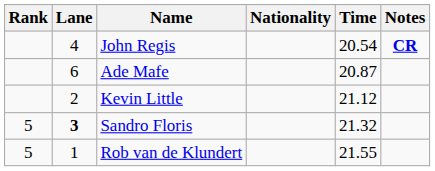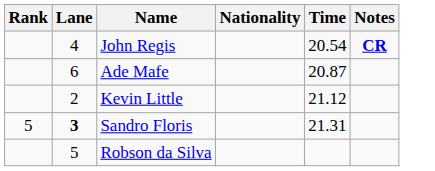 <table class="wikitable sortable" style="text-align:center">
 <tr>
 <th>Rank</th>
 <th>Lane</th>
 <th>Name</th>
 <th>Nationality</th>
 <th>Time</th>
 <th>Notes</th>
 </tr>
 <tr>
 <td></td>
 <td>4</td>
 <td align="left"><a href='#'>John Regis</a></td>
 <td align=left></td>
 <td>20.54</td>
 <td><strong><a href='#'>CR</a></strong></td>
 </tr>
 <tr>
 <td></td>
 <td>6</td>
 <td align="left"><a href='#'>Ade Mafe</a></td>
 <td align=left></td>
 <td>20.87</td>
 <td></td>
 </tr>
 <tr>
 <td></td>
 <td>2</td>
 <td align="left"><a href='#'>Kevin Little</a></td>
 <td align=left></td>
 <td>21.12</td>
 <td></td>
 </tr>
 <tr>
 <td>5</td>
 <td><strong>3</strong></td>
 <td align="left"><a href='#'>Sandro Floris</a></td>
 <td align=left></td>
-<td>21.32</td>
+<td>21.31</td>
 <td></td>
 </tr>
 <tr>
+<td></td>
 <td>5</td>
-<td>1</td>
-<td align="left"><a href='#'>Rob van de Klundert</a></td>
+<td align="left"><a href='#'>Robson da Silva</a></td>
 <td align=left></td>
-<td>21.55</td>
+<td></td>
 <td></td>
 </tr>
 </table>
